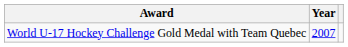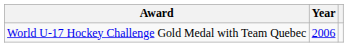 <table class="wikitable">
 <tr>
 <th>Award</th>
 <th>Year</th>
 <th></th>
 </tr>
 <tr>
 <td><a href='#'>World U-17 Hockey Challenge</a> Gold Medal with Team Quebec</td>
-<td><a href='#'>2007</a></td>
+<td><a href='#'>2006</a></td>
 <td></td>
 </tr>
 </table>
